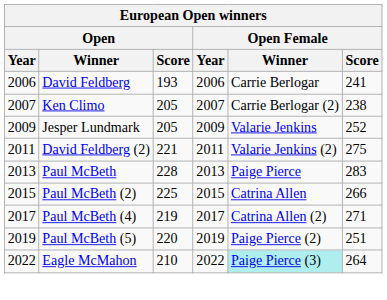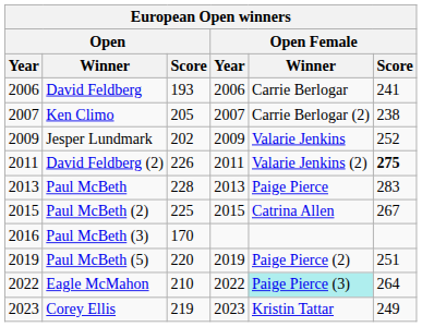 <table class="wikitable" style="text-align:left">
 <tr>
 <th colspan="6">European Open winners</th>
 </tr>
 <tr>
 <th colspan=3>Open</th>
 <th colspan="3">Open Female</th>
 </tr>
 <tr>
 <th>Year</th>
 <th>Winner</th>
 <th>Score</th>
 <th>Year</th>
 <th>Winner</th>
 <th>Score</th>
 </tr>
 <tr>
 <td>2006</td>
 <td> <a href='#'>David Feldberg</a></td>
 <td>193</td>
 <td>2006</td>
 <td> Carrie Berlogar</td>
 <td>241</td>
 </tr>
 <tr>
 <td>2007</td>
 <td> <a href='#'>Ken Climo</a></td>
 <td>205</td>
 <td>2007</td>
 <td> Carrie Berlogar (2)</td>
 <td>238</td>
 </tr>
 <tr>
 <td>2009</td>
 <td> Jesper Lundmark</td>
-<td>205</td>
+<td>202</td>
 <td>2009</td>
 <td> <a href='#'>Valarie Jenkins</a></td>
 <td>252</td>
 </tr>
 <tr>
 <td>2011</td>
 <td> <a href='#'>David Feldberg</a> (2)</td>
-<td>221</td>
+<td>226</td>
 <td>2011</td>
 <td> <a href='#'>Valarie Jenkins</a> (2)</td>
-<td>275</td>
+<td><strong>275</strong></td>
 </tr>
 <tr>
 <td>2013</td>
 <td> <a href='#'>Paul McBeth</a></td>
 <td>228</td>
 <td>2013</td>
 <td> <a href='#'>Paige Pierce</a></td>
 <td>283</td>
 </tr>
 <tr>
 <td>2015</td>
 <td> <a href='#'>Paul McBeth</a> (2)</td>
 <td>225</td>
 <td>2015</td>
 <td> <a href='#'>Catrina Allen</a></td>
-<td>266</td>
+<td>267</td>
 </tr>
 <tr>
-<td>2017</td>
-<td> <a href='#'>Paul McBeth</a> (4)</td>
-<td>219</td>
-<td>2017</td>
-<td> <a href='#'>Catrina Allen</a> (2)</td>
-<td>271</td>
+<td>2016</td>
+<td> <a href='#'>Paul McBeth</a> (3)</td>
+<td>170</td>
+<td></td>
+<td></td>
+<td></td>
 </tr>
 <tr>
 <td>2019</td>
 <td> <a href='#'>Paul McBeth</a> (5)</td>
 <td>220</td>
 <td>2019</td>
 <td> <a href='#'>Paige Pierce</a> (2)</td>
 <td>251</td>
 </tr>
 <tr>
 <td>2022</td>
 <td> <a href='#'>Eagle McMahon</a></td>
 <td>210</td>
 <td>2022</td>
 <td style="background: paleturquoise;"> <a href='#'>Paige Pierce</a> (3)</td>
 <td>264</td>
 </tr>
+<tr>
+<td>2023</td>
+<td> <a href='#'>Corey Ellis</a></td>
+<td>219</td>
+<td>2023</td>
+<td> <a href='#'>Kristin Tattar</a></td>
+<td>249</td>
+</tr>
 </table>
